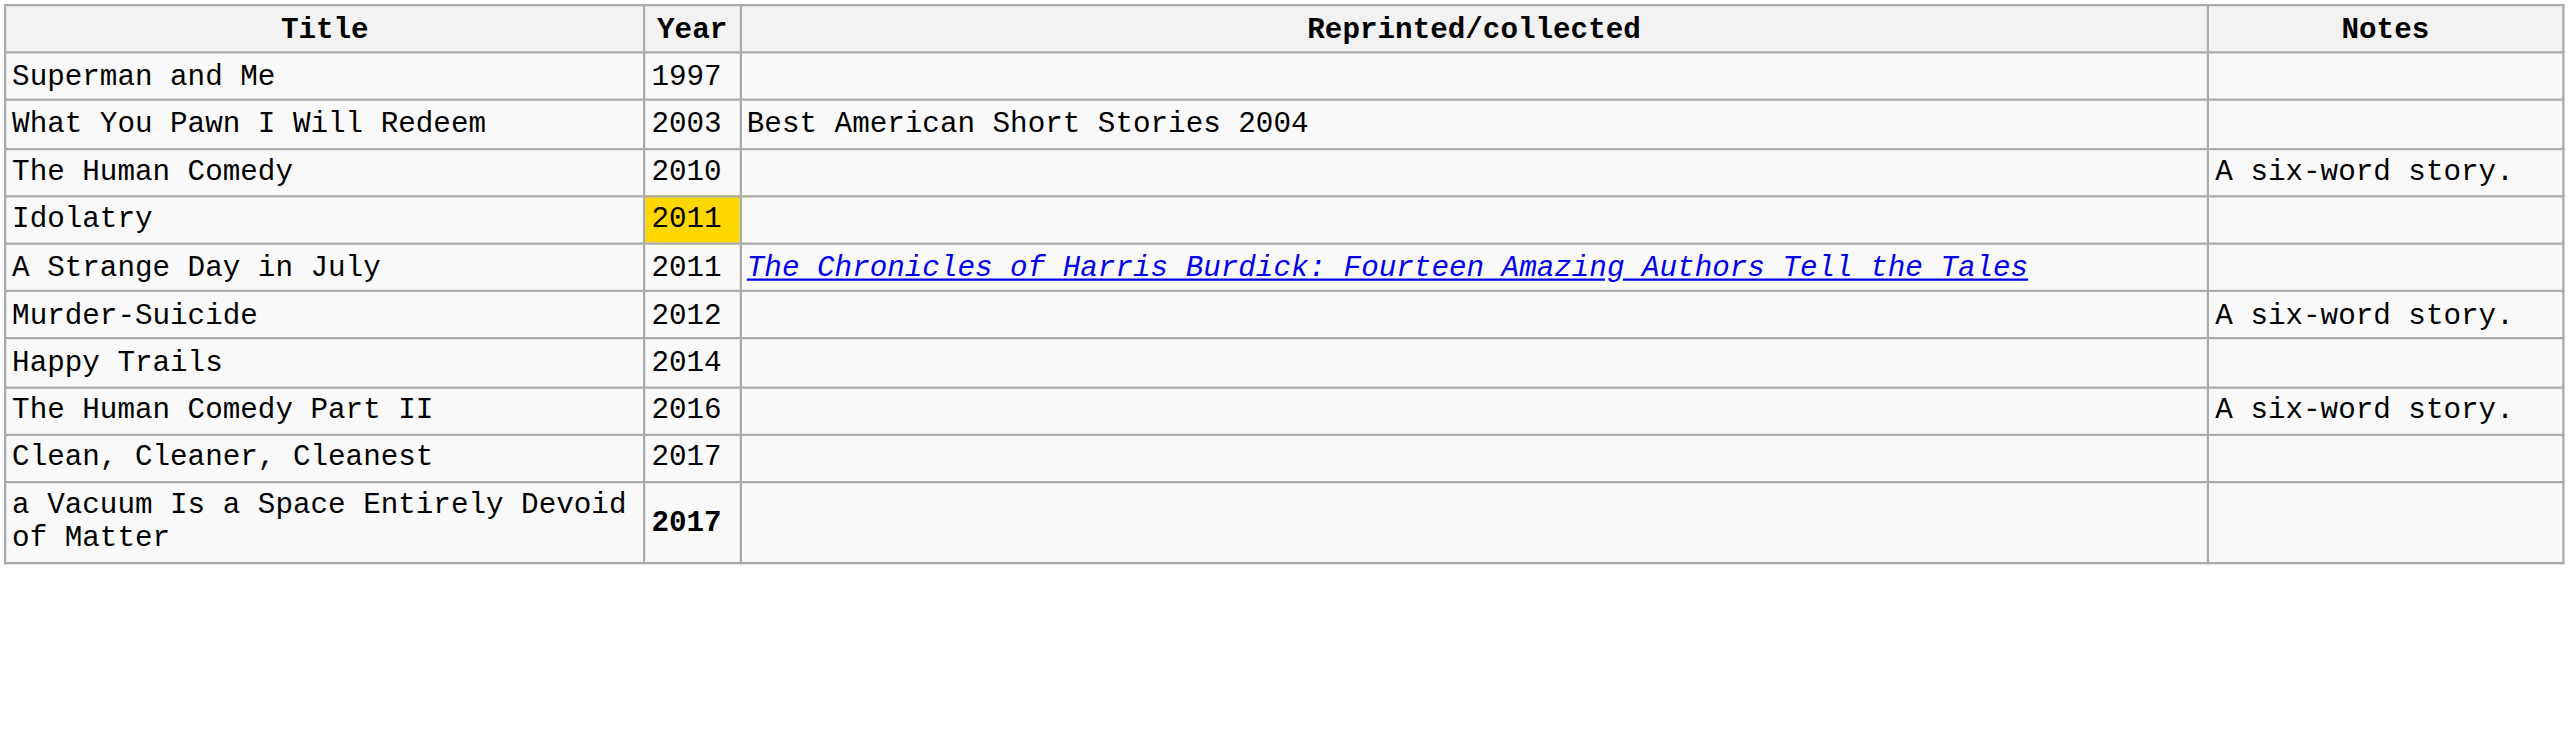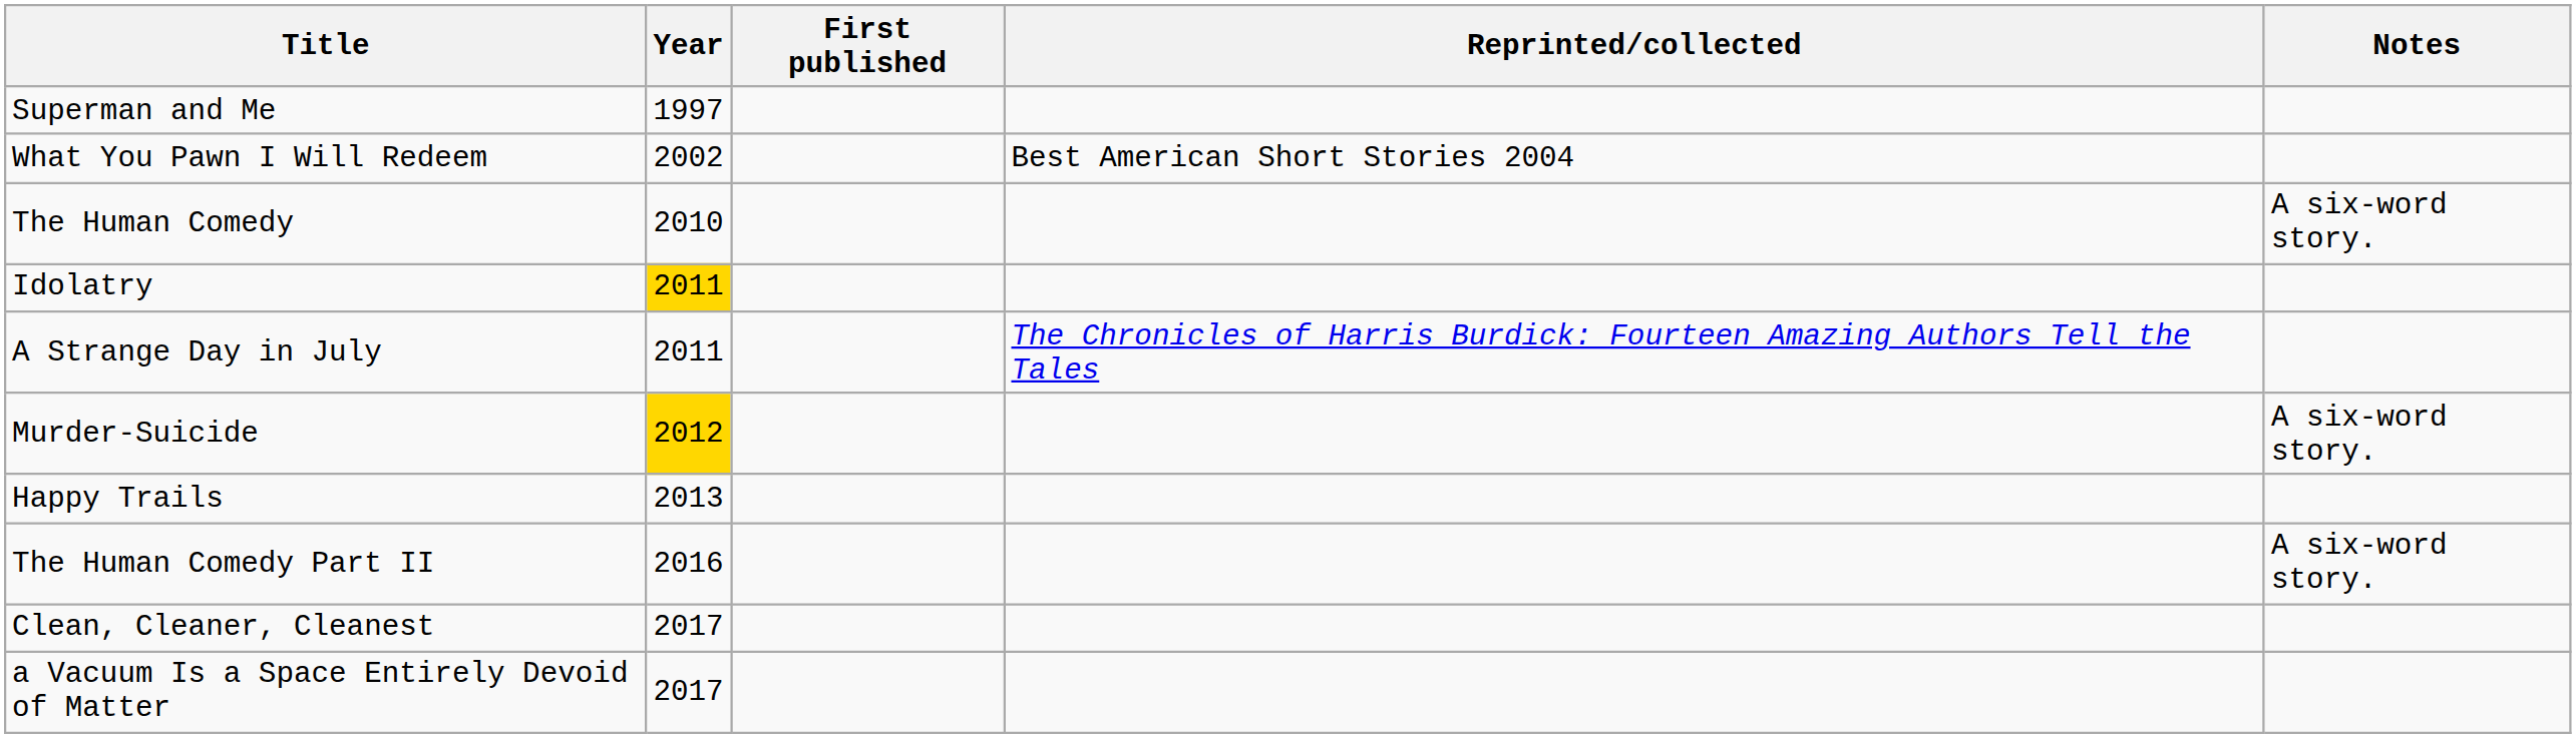 <table class='wikitable sortable' width='90%'>
 <tr>
 <th width=25%>Title</th>
 <th>Year</th>
+<th>First published</th>
 <th>Reprinted/collected</th>
 <th>Notes</th>
 </tr>
 <tr>
 <td>Superman and Me</td>
 <td>1997</td>
 <td></td>
 <td></td>
+<td></td>
 </tr>
 <tr>
 <td>What You Pawn I Will Redeem</td>
-<td>2003</td>
+<td>2002</td>
+<td></td>
 <td>Best American Short Stories 2004</td>
 <td></td>
 </tr>
 <tr>
 <td>The Human Comedy</td>
 <td>2010</td>
+<td></td>
 <td></td>
 <td>A six-word story.</td>
 </tr>
 <tr>
 <td>Idolatry</td>
 <td style="background: gold;">2011</td>
 <td></td>
 <td></td>
+<td></td>
 </tr>
 <tr>
 <td>A Strange Day in July</td>
 <td>2011</td>
+<td></td>
 <td><em><a href='#'>The Chronicles of Harris Burdick: Fourteen Amazing Authors Tell the Tales</a></em></td>
 <td></td>
 </tr>
 <tr>
 <td>Murder-Suicide</td>
-<td>2012</td>
+<td style="background: gold;">2012</td>
+<td></td>
 <td></td>
 <td>A six-word story.</td>
 </tr>
 <tr>
 <td>Happy Trails</td>
-<td>2014</td>
+<td>2013</td>
+<td></td>
 <td></td>
 <td></td>
 </tr>
 <tr>
 <td>The Human Comedy Part II</td>
 <td>2016</td>
+<td></td>
 <td></td>
 <td>A six-word story.</td>
 </tr>
 <tr>
 <td>Clean, Cleaner, Cleanest</td>
 <td>2017</td>
 <td></td>
 <td></td>
+<td></td>
 </tr>
 <tr>
 <td>a Vacuum Is a Space Entirely Devoid of Matter</td>
-<td><strong>2017</strong></td>
+<td>2017</td>
+<td></td>
 <td></td>
 <td></td>
 </tr>
 </table>
